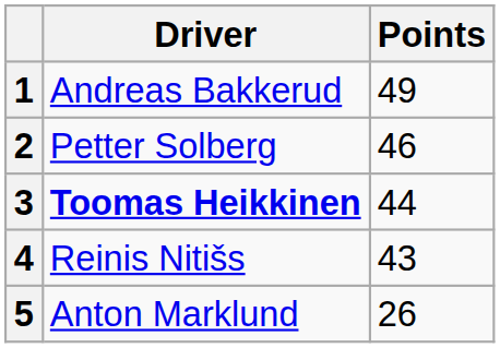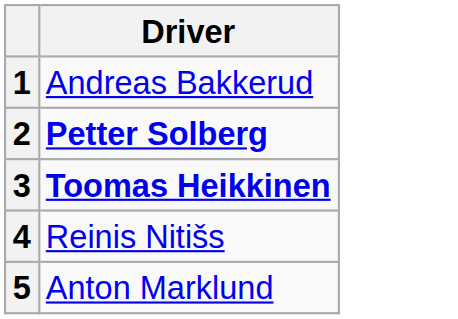 <table class="wikitable" style="font-size: 95%;">
 <tr>
 <th></th>
 <th>Driver</th>
-<th>Points</th>
 </tr>
 <tr>
 <th>1</th>
 <td> <a href='#'>Andreas Bakkerud</a></td>
-<td>49</td>
 </tr>
 <tr>
 <th>2</th>
-<td> <a href='#'>Petter Solberg</a></td>
-<td>46</td>
+<td><strong> <a href='#'>Petter Solberg</a></strong></td>
 </tr>
 <tr>
 <th>3</th>
 <td><strong> <a href='#'>Toomas Heikkinen</a></strong></td>
-<td>44</td>
 </tr>
 <tr>
 <th>4</th>
 <td> <a href='#'>Reinis Nitišs</a></td>
-<td>43</td>
 </tr>
 <tr>
 <th>5</th>
 <td> <a href='#'>Anton Marklund</a></td>
-<td>26</td>
 </tr>
 </table>
